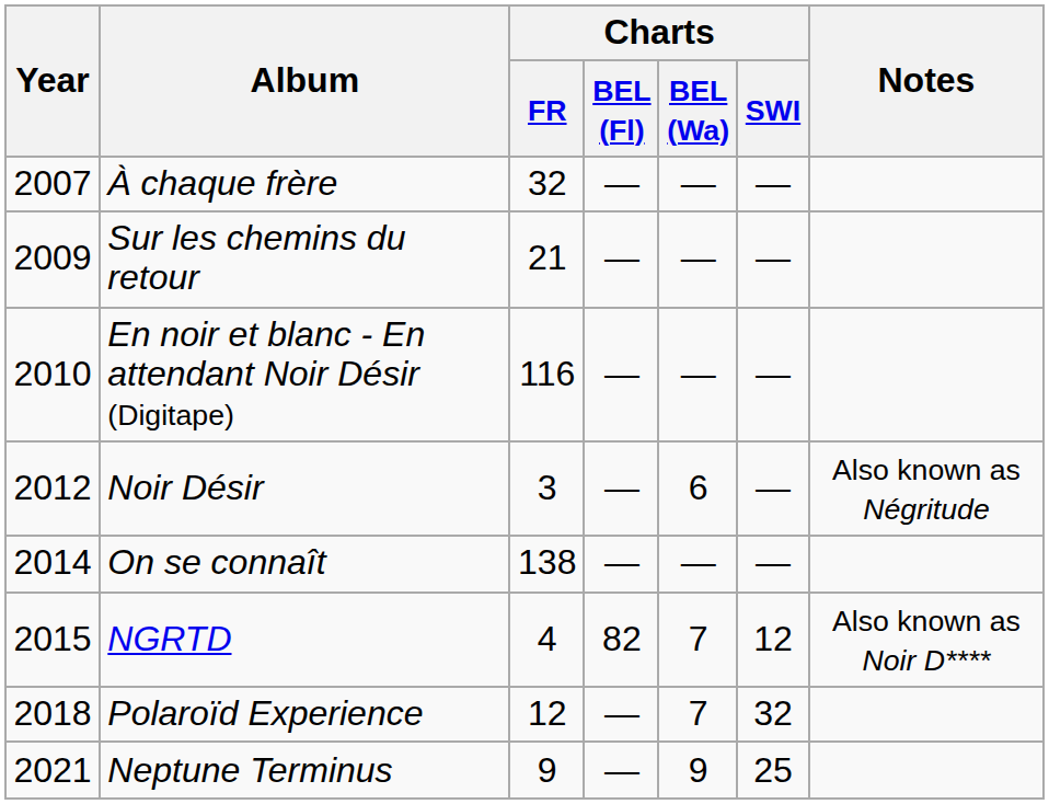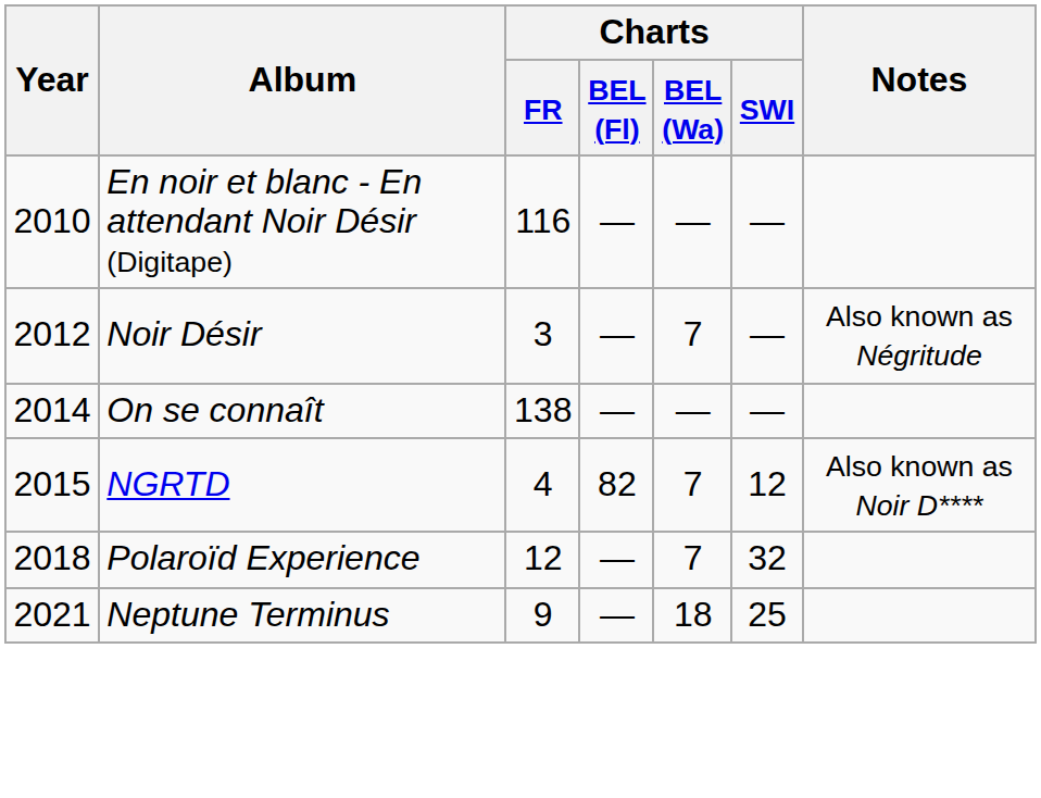 <table class="wikitable">
 <tr>
 <th rowspan="2" style="text-align:center; width:20px;">Year</th>
 <th rowspan="2" style="text-align:center; width:180px;">Album</th>
 <th style="text-align:center;" colspan="4">Charts</th>
 <th rowspan="2" style="text-align:center; width:100px;">Notes</th>
 </tr>
 <tr>
 <th style="width:20px;"><small><a href='#'>FR</a></small><br></th>
 <th style="width:20px;"><small><a href='#'>BEL<br>(Fl)</a></small><br></th>
 <th style="width:20px;"><small><a href='#'>BEL<br>(Wa)</a></small><br></th>
 <th style="width:20px;"><small><a href='#'>SWI</a></small><br></th>
-</tr>
-<tr>
-<td style="text-align:center;">2007</td>
-<td><em>À chaque frère</em></td>
-<td style="text-align:center;">32</td>
-<td style="text-align:center;">—</td>
-<td style="text-align:center;">—</td>
-<td style="text-align:center;">—</td>
-<td style="text-align:center;"></td>
-</tr>
-<tr>
-<td style="text-align:center;">2009</td>
-<td><em>Sur les chemins du retour</em></td>
-<td style="text-align:center;">21</td>
-<td style="text-align:center;">—</td>
-<td style="text-align:center;">—</td>
-<td style="text-align:center;">—</td>
-<td style="text-align:center;"></td>
 </tr>
 <tr>
 <td style="text-align:center;">2010</td>
 <td><em>En noir et blanc - En attendant Noir Désir</em> <small>(Digitape)</small></td>
 <td style="text-align:center;">116</td>
 <td style="text-align:center;">—</td>
 <td style="text-align:center;">—</td>
 <td style="text-align:center;">—</td>
 <td style="text-align:center;"></td>
 </tr>
 <tr>
 <td style="text-align:center;">2012</td>
 <td><em>Noir Désir</em></td>
 <td style="text-align:center;">3</td>
 <td style="text-align:center;">—</td>
-<td style="text-align:center;">6</td>
+<td style="text-align:center;">7</td>
 <td style="text-align:center;">—</td>
 <td style="text-align:center;"><small>Also known as <em>Négritude</em></small></td>
 </tr>
 <tr>
 <td style="text-align:center;">2014</td>
 <td><em>On se connaît</em></td>
 <td style="text-align:center;">138</td>
 <td style="text-align:center;">—</td>
 <td style="text-align:center;">—</td>
 <td style="text-align:center;">—</td>
 <td style="text-align:center;"></td>
 </tr>
 <tr>
 <td style="text-align:center;">2015</td>
 <td><em><a href='#'>NGRTD</a></em></td>
 <td style="text-align:center;">4</td>
 <td style="text-align:center;">82</td>
 <td style="text-align:center;">7</td>
 <td style="text-align:center;">12</td>
 <td style="text-align:center;"><small>Also known as <em>Noir D****</em></small></td>
 </tr>
 <tr>
 <td style="text-align:center;">2018</td>
 <td><em>Polaroïd Experience</em></td>
 <td style="text-align:center;">12</td>
 <td style="text-align:center;">—</td>
 <td style="text-align:center;">7</td>
 <td style="text-align:center;">32<br></td>
 <td style="text-align:center;"></td>
 </tr>
 <tr>
 <td style="text-align:center;">2021</td>
 <td><em>Neptune Terminus</em></td>
 <td style="text-align:center;">9</td>
 <td style="text-align:center;">—</td>
-<td style="text-align:center;">9</td>
+<td style="text-align:center;">18<br></td>
 <td style="text-align:center;">25</td>
 <td style="text-align:center;"></td>
 </tr>
 </table>
